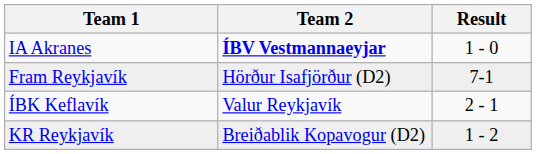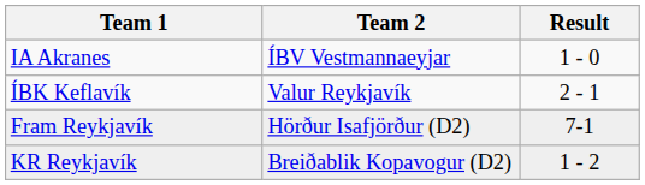 <table class="wikitable">
 <tr>
 <th width="180">Team 1</th>
 <th width="180">Team 2</th>
 <th width="80">Result</th>
 </tr>
 <tr>
 <td><a href='#'>IA Akranes</a></td>
-<td><strong><a href='#'>ÍBV Vestmannaeyjar</a></strong></td>
+<td><a href='#'>ÍBV Vestmannaeyjar</a></td>
 <td align="center">1 - 0</td>
-</tr>
-<tr style="background:#EFEFEF">
-<td><a href='#'>Fram Reykjavík</a></td>
-<td><a href='#'>Hörður Isafjörður</a> (D2)</td>
-<td align="center">7-1</td>
 </tr>
 <tr>
 <td><a href='#'>ÍBK Keflavík</a></td>
 <td><a href='#'>Valur Reykjavík</a></td>
 <td align="center">2 - 1</td>
 </tr>
 <tr style="background:#EFEFEF">
+<td><a href='#'>Fram Reykjavík</a></td>
+<td><a href='#'>Hörður Isafjörður</a> (D2)</td>
+<td align="center">7-1</td>
+</tr>
+<tr style="background:#EFEFEF">
 <td><a href='#'>KR Reykjavík</a></td>
 <td><a href='#'>Breiðablik Kopavogur</a> (D2)</td>
 <td align="center">1 - 2</td>
 </tr>
 </table>
